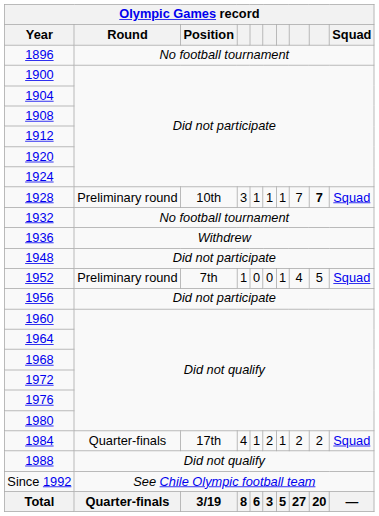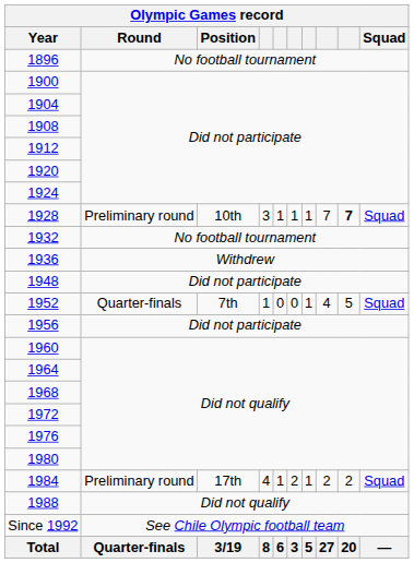 <table class="wikitable" style="text-align: center;">
 <tr>
 <th colspan=10><a href='#'>Olympic Games</a> record</th>
 </tr>
 <tr>
 <th>Year</th>
 <th>Round</th>
 <th>Position</th>
 <th></th>
 <th></th>
 <th></th>
 <th></th>
 <th></th>
 <th></th>
 <th>Squad</th>
 </tr>
 <tr>
 <td> <a href='#'>1896</a></td>
 <td colspan=9 rowspan=1><em>No football tournament</em></td>
 </tr>
 <tr>
 <td> <a href='#'>1900</a></td>
 <td colspan=9 rowspan=6><em>Did not participate</em></td>
 </tr>
 <tr>
 <td> <a href='#'>1904</a></td>
 </tr>
 <tr>
 <td> <a href='#'>1908</a></td>
 </tr>
 <tr>
 <td> <a href='#'>1912</a></td>
 </tr>
 <tr>
 <td> <a href='#'>1920</a></td>
 </tr>
 <tr>
 <td> <a href='#'>1924</a></td>
 </tr>
 <tr>
 <td> <a href='#'>1928</a></td>
 <td>Preliminary round</td>
 <td>10th</td>
 <td>3</td>
 <td>1</td>
 <td>1</td>
 <td>1</td>
 <td>7</td>
 <td><strong>7</strong></td>
 <td><a href='#'>Squad</a></td>
 </tr>
 <tr>
 <td><a href='#'>1932</a></td>
 <td colspan=9 rowspan=1><em>No football tournament</em></td>
 </tr>
 <tr>
 <td><a href='#'>1936</a></td>
 <td colspan=9 rowspan=1><em>Withdrew</em></td>
 </tr>
 <tr>
 <td> <a href='#'>1948</a></td>
 <td colspan=9 rowspan=1><em>Did not participate</em></td>
 </tr>
 <tr>
 <td> <a href='#'>1952</a></td>
-<td>Preliminary round</td>
+<td>Quarter-finals</td>
 <td>7th</td>
 <td>1</td>
 <td>0</td>
 <td>0</td>
 <td>1</td>
 <td>4</td>
 <td>5</td>
 <td><a href='#'>Squad</a></td>
 </tr>
 <tr>
 <td> <a href='#'>1956</a></td>
 <td colspan=9 rowspan=1><em>Did not participate</em></td>
 </tr>
 <tr>
 <td> <a href='#'>1960</a></td>
 <td colspan=9 rowspan=6><em>Did not qualify</em></td>
 </tr>
 <tr>
 <td> <a href='#'>1964</a></td>
 </tr>
 <tr>
 <td> <a href='#'>1968</a></td>
 </tr>
 <tr>
 <td> <a href='#'>1972</a></td>
 </tr>
 <tr>
 <td> <a href='#'>1976</a></td>
 </tr>
 <tr>
 <td> <a href='#'>1980</a></td>
 </tr>
 <tr>
 <td> <a href='#'>1984</a></td>
-<td>Quarter-finals</td>
+<td>Preliminary round</td>
 <td>17th</td>
 <td>4</td>
 <td>1</td>
 <td>2</td>
 <td>1</td>
 <td>2</td>
 <td>2</td>
 <td><a href='#'>Squad</a></td>
 </tr>
 <tr>
 <td> <a href='#'>1988</a></td>
 <td colspan=9 rowspan=1><em>Did not qualify</em></td>
 </tr>
 <tr>
 <td>Since <a href='#'>1992</a></td>
 <td colspan=9><em>See <a href='#'>Chile Olympic football team</a></em></td>
 </tr>
 <tr>
 <th>Total</th>
 <th>Quarter-finals</th>
 <th>3/19</th>
 <th>8</th>
 <th>6</th>
 <th>3</th>
 <th>5</th>
 <th>27</th>
 <th>20</th>
 <th>—</th>
 </tr>
 </table>
